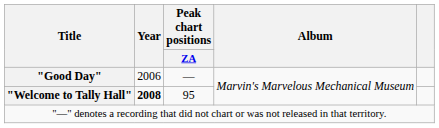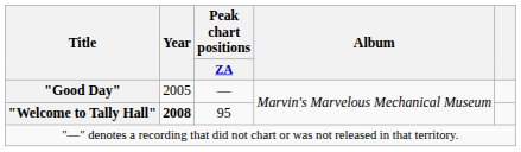 <table class="wikitable plainrowheaders" style="text-align:center;">
 <tr>
 <th scope="col" rowspan="2">Title</th>
 <th scope="col" rowspan="2">Year</th>
 <th scope="col">Peak chart positions</th>
 <th scope="col" rowspan="2">Album</th>
 <th scope="col" rowspan="2" style="width:1em;"></th>
 </tr>
 <tr>
 <th style="width:3em; font-size:90%"><a href='#'>ZA</a><br></th>
 </tr>
 <tr>
 <th scope="row">"Good Day"</th>
-<td rowspan="1">2006</td>
+<td rowspan="1">2005</td>
 <td>—</td>
 <td rowspan="2"><em>Marvin's Marvelous Mechanical Museum</em></td>
 <td></td>
 </tr>
 <tr>
 <th scope="row">"Welcome to Tally Hall"</th>
 <td rowspan="1"><strong>2008</strong></td>
 <td>95</td>
 <td></td>
 </tr>
 <tr>
 <td colspan="5" style="font-size:90%">"—" denotes a recording that did not chart or was not released in that territory.</td>
 </tr>
 </table>
